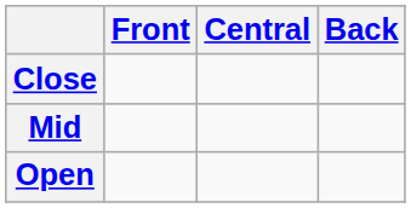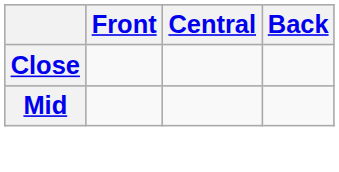 <table class="wikitable" style="text-align:center;">
 <tr>
 <th></th>
 <th><a href='#'>Front</a></th>
 <th><a href='#'>Central</a></th>
 <th><a href='#'>Back</a></th>
 </tr>
 <tr>
 <th><a href='#'>Close</a></th>
 <td></td>
 <td> </td>
 <td></td>
 </tr>
 <tr>
 <th><a href='#'>Mid</a></th>
 <td></td>
 <td></td>
 <td></td>
 </tr>
-<tr>
-<th><a href='#'>Open</a></th>
-<td></td>
-<td> </td>
-<td></td>
-</tr>
 </table>
